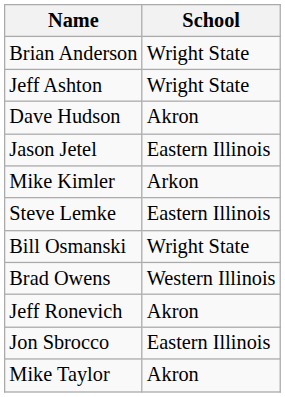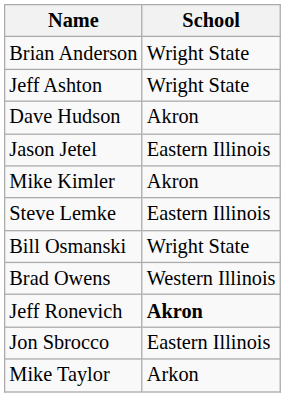 <table class=wikitable>
 <tr>
 <th>Name</th>
 <th>School</th>
 </tr>
 <tr>
 <td>Brian Anderson</td>
 <td>Wright State</td>
 </tr>
 <tr>
 <td>Jeff Ashton</td>
 <td>Wright State</td>
 </tr>
 <tr>
 <td>Dave Hudson</td>
 <td>Akron</td>
 </tr>
 <tr>
 <td>Jason Jetel</td>
 <td>Eastern Illinois</td>
 </tr>
 <tr>
 <td>Mike Kimler</td>
-<td>Arkon</td>
+<td>Akron</td>
 </tr>
 <tr>
 <td>Steve Lemke</td>
 <td>Eastern Illinois</td>
 </tr>
 <tr>
 <td>Bill Osmanski</td>
 <td>Wright State</td>
 </tr>
 <tr>
 <td>Brad Owens</td>
 <td>Western Illinois</td>
 </tr>
 <tr>
 <td>Jeff Ronevich</td>
-<td>Akron</td>
+<td><strong>Akron</strong></td>
 </tr>
 <tr>
 <td>Jon Sbrocco</td>
 <td>Eastern Illinois</td>
 </tr>
 <tr>
 <td>Mike Taylor</td>
-<td>Akron</td>
+<td>Arkon</td>
 </tr>
 </table>
